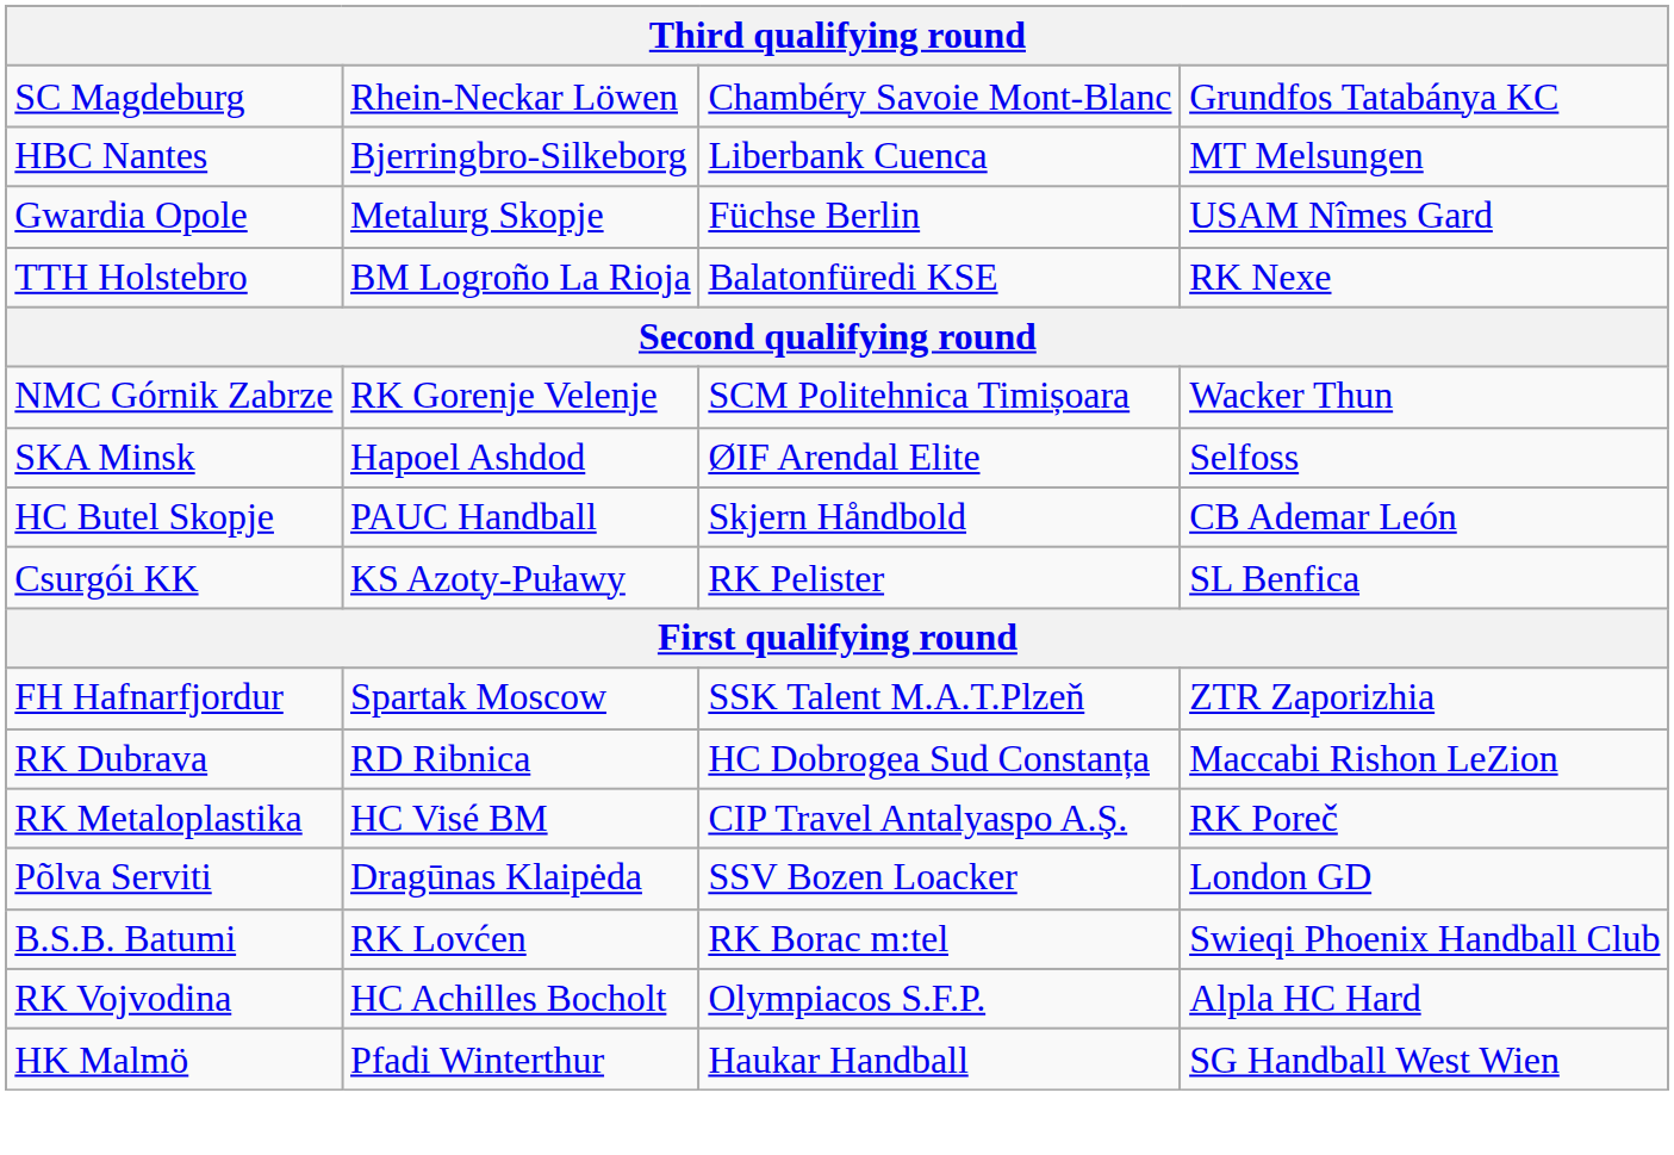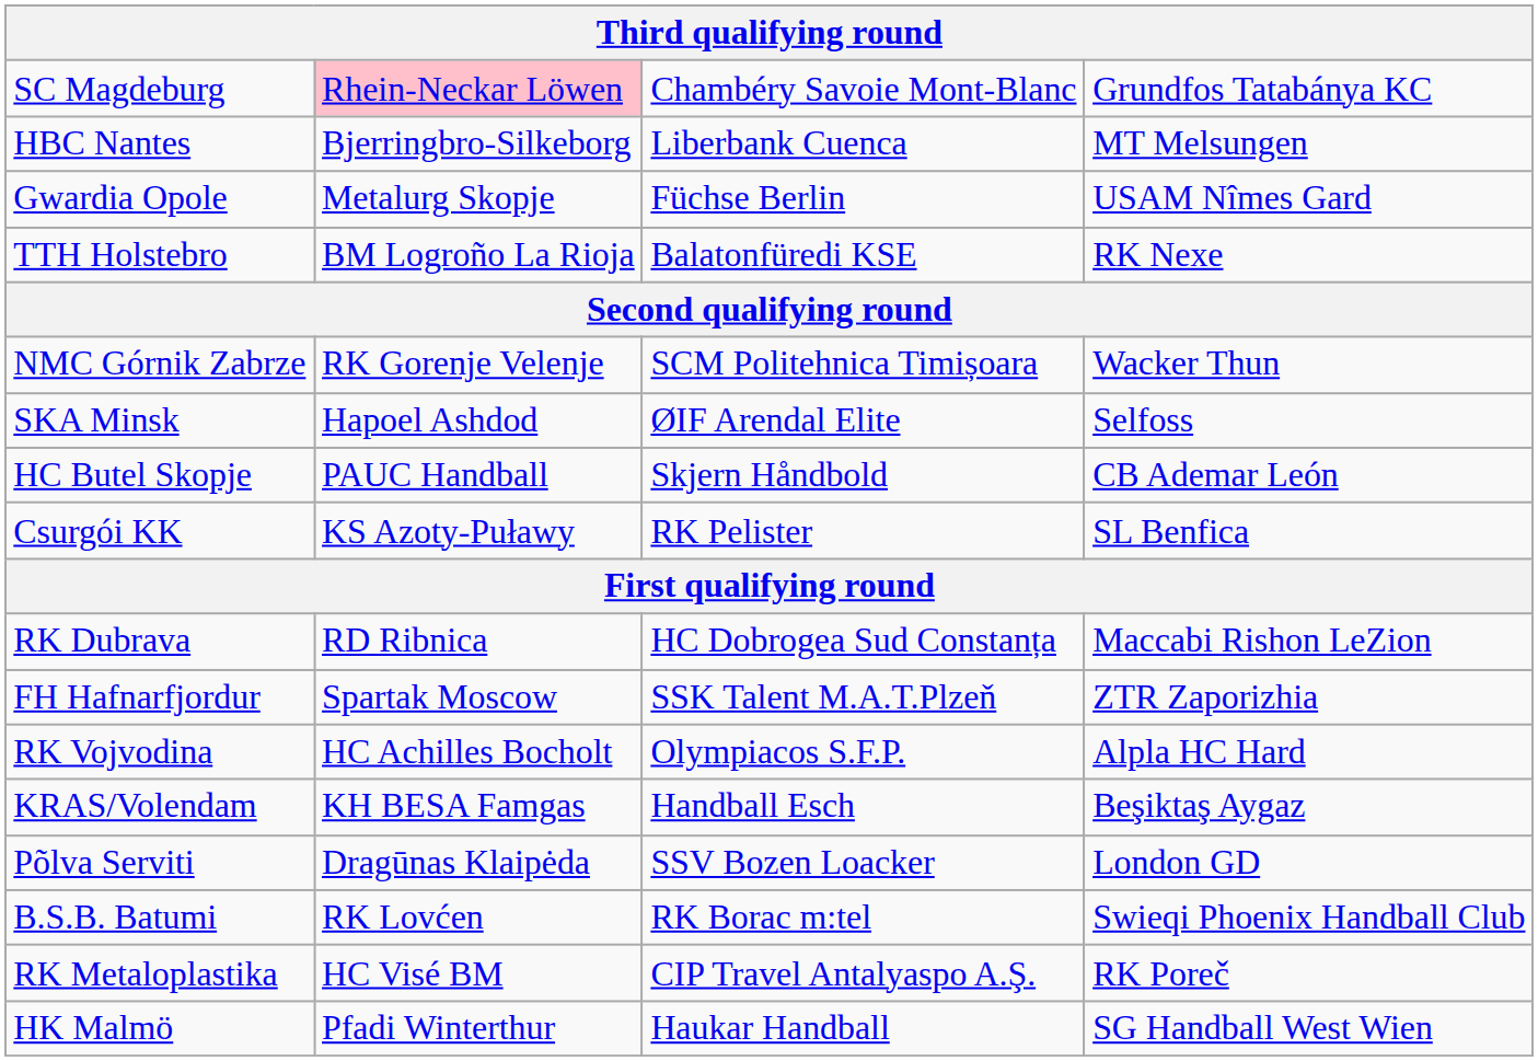 <table class="wikitable">
 <tr>
 <th colspan=4><a href='#'>Third qualifying round</a></th>
 </tr>
 <tr>
 <td> <a href='#'>SC Magdeburg</a></td>
-<td> <a href='#'>Rhein-Neckar Löwen</a></td>
+<td style="background: pink;"> <a href='#'>Rhein-Neckar Löwen</a></td>
 <td> <a href='#'>Chambéry Savoie Mont-Blanc</a></td>
 <td> <a href='#'>Grundfos Tatabánya KC</a></td>
 </tr>
 <tr>
 <td> <a href='#'>HBC Nantes</a></td>
 <td> <a href='#'>Bjerringbro-Silkeborg</a></td>
 <td> <a href='#'>Liberbank Cuenca</a></td>
 <td> <a href='#'>MT Melsungen</a></td>
 </tr>
 <tr>
 <td> <a href='#'>Gwardia Opole</a></td>
 <td> <a href='#'>Metalurg Skopje</a></td>
 <td> <a href='#'>Füchse Berlin</a></td>
 <td> <a href='#'>USAM Nîmes Gard</a></td>
 </tr>
 <tr>
 <td> <a href='#'>TTH Holstebro</a></td>
 <td> <a href='#'>BM Logroño La Rioja</a></td>
 <td> <a href='#'>Balatonfüredi KSE</a></td>
 <td> <a href='#'>RK Nexe</a></td>
 </tr>
 <tr>
 <th colspan=4><a href='#'>Second qualifying round</a></th>
 </tr>
 <tr>
 <td> <a href='#'>NMC Górnik Zabrze</a></td>
 <td> <a href='#'>RK Gorenje Velenje</a></td>
 <td> <a href='#'>SCM Politehnica Timișoara</a></td>
 <td> <a href='#'>Wacker Thun</a></td>
 </tr>
 <tr>
 <td> <a href='#'>SKA Minsk</a></td>
 <td> <a href='#'>Hapoel Ashdod</a></td>
 <td> <a href='#'>ØIF Arendal Elite</a></td>
 <td> <a href='#'>Selfoss</a></td>
 </tr>
 <tr>
 <td> <a href='#'>HC Butel Skopje</a></td>
 <td> <a href='#'>PAUC Handball</a></td>
 <td> <a href='#'>Skjern Håndbold</a></td>
 <td> <a href='#'>CB Ademar León</a></td>
 </tr>
 <tr>
 <td> <a href='#'>Csurgói KK</a></td>
 <td> <a href='#'>KS Azoty-Puławy</a></td>
 <td> <a href='#'>RK Pelister</a></td>
 <td> <a href='#'>SL Benfica</a></td>
 </tr>
 <tr>
 <th colspan=4><a href='#'>First qualifying round</a></th>
 </tr>
 <tr>
+<td> <a href='#'>RK Dubrava</a></td>
+<td> <a href='#'>RD Ribnica</a></td>
+<td> <a href='#'>HC Dobrogea Sud Constanța</a></td>
+<td> <a href='#'>Maccabi Rishon LeZion</a></td>
+</tr>
+<tr>
 <td> <a href='#'>FH Hafnarfjordur</a></td>
 <td> <a href='#'>Spartak Moscow</a></td>
 <td> <a href='#'>SSK Talent M.A.T.Plzeň</a></td>
 <td> <a href='#'>ZTR Zaporizhia</a></td>
 </tr>
 <tr>
-<td> <a href='#'>RK Dubrava</a></td>
-<td> <a href='#'>RD Ribnica</a></td>
-<td> <a href='#'>HC Dobrogea Sud Constanța</a></td>
-<td> <a href='#'>Maccabi Rishon LeZion</a></td>
+<td> <a href='#'>RK Vojvodina</a></td>
+<td> <a href='#'>HC Achilles Bocholt</a></td>
+<td> <a href='#'>Olympiacos S.F.P.</a></td>
+<td> <a href='#'>Alpla HC Hard</a></td>
 </tr>
 <tr>
-<td> <a href='#'>RK Metaloplastika</a></td>
-<td> <a href='#'>HC Visé BM</a></td>
-<td> <a href='#'>CIP Travel Antalyaspo A.Ş.</a></td>
-<td> <a href='#'>RK Poreč</a></td>
+<td> <a href='#'>KRAS/Volendam</a></td>
+<td> <a href='#'>KH BESA Famgas</a></td>
+<td> <a href='#'>Handball Esch</a></td>
+<td> <a href='#'>Beşiktaş Aygaz</a></td>
 </tr>
 <tr>
 <td> <a href='#'>Põlva Serviti</a></td>
 <td> <a href='#'>Dragūnas Klaipėda</a></td>
 <td> <a href='#'>SSV Bozen Loacker</a></td>
 <td> <a href='#'>London GD</a></td>
 </tr>
 <tr>
 <td> <a href='#'>B.S.B. Batumi</a></td>
 <td> <a href='#'>RK Lovćen</a></td>
 <td> <a href='#'>RK Borac m:tel</a></td>
 <td> <a href='#'>Swieqi Phoenix Handball Club</a></td>
 </tr>
 <tr>
-<td> <a href='#'>RK Vojvodina</a></td>
-<td> <a href='#'>HC Achilles Bocholt</a></td>
-<td> <a href='#'>Olympiacos S.F.P.</a></td>
-<td> <a href='#'>Alpla HC Hard</a></td>
+<td> <a href='#'>RK Metaloplastika</a></td>
+<td> <a href='#'>HC Visé BM</a></td>
+<td> <a href='#'>CIP Travel Antalyaspo A.Ş.</a></td>
+<td> <a href='#'>RK Poreč</a></td>
 </tr>
 <tr>
 <td> <a href='#'>HK Malmö</a></td>
 <td> <a href='#'>Pfadi Winterthur</a></td>
 <td> <a href='#'>Haukar Handball</a></td>
 <td> <a href='#'>SG Handball West Wien</a></td>
 </tr>
 </table>
